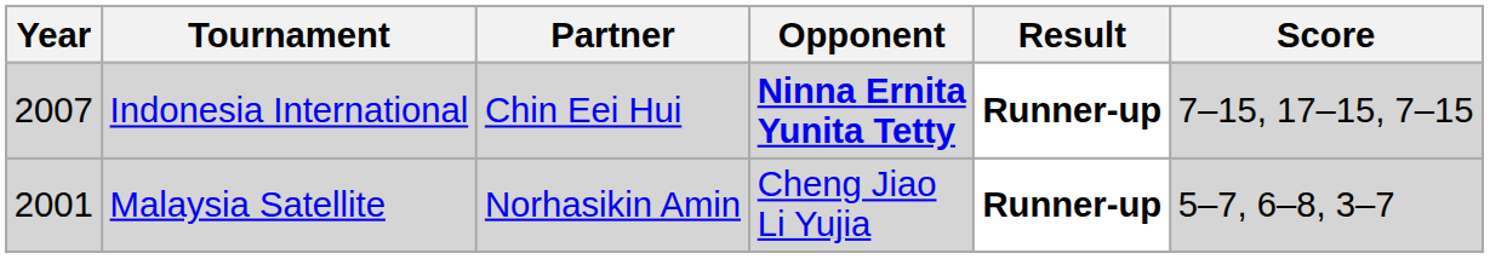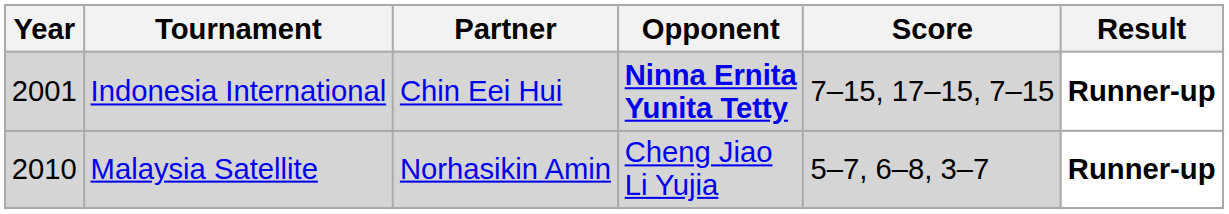 <table class="sortable wikitable" style="font-size: 90%;">
 <tr>
 <th>Year</th>
 <th>Tournament</th>
 <th>Partner</th>
 <th>Opponent</th>
+<th>Score</th>
 <th>Result</th>
-<th>Score</th>
 </tr>
 <tr style="background:#D5D5D5">
-<td align="center">2007</td>
+<td align="center">2001</td>
 <td align="left"><a href='#'>Indonesia International</a></td>
 <td align="left"> <a href='#'>Chin Eei Hui</a></td>
 <td align="left"><strong> <a href='#'>Ninna Ernita</a> <br>  <a href='#'>Yunita Tetty</a></strong></td>
+<td align="left">7–15, 17–15, 7–15</td>
 <td style="text-align:left; background:white"> <strong>Runner-up</strong></td>
-<td align="left">7–15, 17–15, 7–15</td>
 </tr>
 <tr style="background:#D5D5D5">
-<td align="center">2001</td>
+<td align="center">2010</td>
 <td align="left"><a href='#'>Malaysia Satellite</a></td>
 <td align="left"> <a href='#'>Norhasikin Amin</a></td>
 <td align="left"> <a href='#'>Cheng Jiao</a> <br>  <a href='#'>Li Yujia</a></td>
+<td align="left">5–7, 6–8, 3–7</td>
 <td style="text-align:left; background:white"> <strong>Runner-up</strong></td>
-<td align="left">5–7, 6–8, 3–7</td>
 </tr>
 </table>
